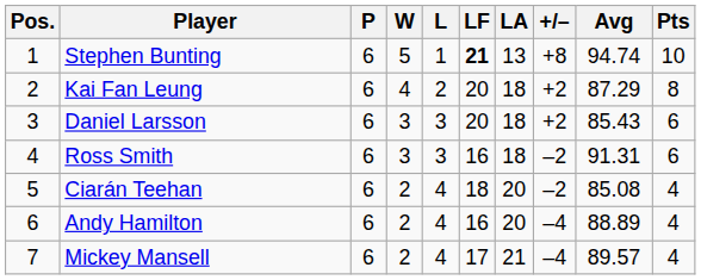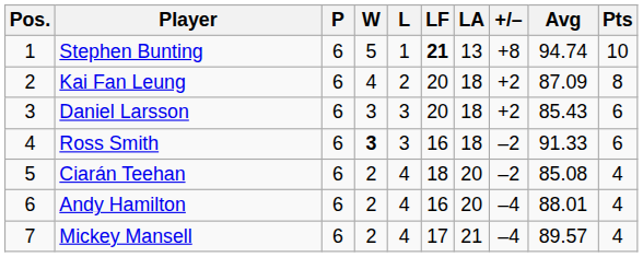 <table class="wikitable" style="text-align:center; margin: 1em auto 1em auto, align:left">
 <tr>
 <th width=20>Pos.</th>
 <th width=212>Player</th>
 <th width=20>P</th>
 <th width=20>W</th>
 <th width=20>L</th>
 <th width=20>LF</th>
 <th width=20>LA</th>
 <th width=25>+/–</th>
 <th width=50>Avg</th>
 <th width=20>Pts</th>
 </tr>
 <tr style=>
 <td>1</td>
 <td align=left> <a href='#'>Stephen Bunting</a></td>
 <td>6</td>
 <td>5</td>
 <td>1</td>
 <td><strong>21</strong></td>
 <td>13</td>
 <td>+8</td>
 <td>94.74</td>
 <td>10</td>
 </tr>
 <tr style=>
 <td>2</td>
 <td align=left> <a href='#'>Kai Fan Leung</a></td>
 <td>6</td>
 <td>4</td>
 <td>2</td>
 <td>20</td>
 <td>18</td>
 <td>+2</td>
-<td>87.29</td>
+<td>87.09</td>
 <td>8</td>
 </tr>
 <tr style=>
 <td>3</td>
 <td align=left> <a href='#'>Daniel Larsson</a></td>
 <td>6</td>
 <td>3</td>
 <td>3</td>
 <td>20</td>
 <td>18</td>
 <td>+2</td>
 <td>85.43</td>
 <td>6</td>
 </tr>
 <tr style=>
 <td>4</td>
 <td align=left> <a href='#'>Ross Smith</a></td>
 <td>6</td>
-<td>3</td>
+<td><strong>3</strong></td>
 <td>3</td>
 <td>16</td>
 <td>18</td>
 <td>–2</td>
-<td>91.31</td>
+<td>91.33</td>
 <td>6</td>
 </tr>
 <tr style=>
 <td>5</td>
 <td align=left> <a href='#'>Ciarán Teehan</a></td>
 <td>6</td>
 <td>2</td>
 <td>4</td>
 <td>18</td>
 <td>20</td>
 <td>–2</td>
 <td>85.08</td>
 <td>4</td>
 </tr>
 <tr style=>
 <td>6</td>
 <td align=left> <a href='#'>Andy Hamilton</a></td>
 <td>6</td>
 <td>2</td>
 <td>4</td>
 <td>16</td>
 <td>20</td>
 <td>–4</td>
-<td>88.89</td>
+<td>88.01</td>
 <td>4</td>
 </tr>
 <tr style=>
 <td>7</td>
 <td align=left> <a href='#'>Mickey Mansell</a></td>
 <td>6</td>
 <td>2</td>
 <td>4</td>
 <td>17</td>
 <td>21</td>
 <td>–4</td>
 <td>89.57</td>
 <td>4</td>
 </tr>
 </table>
